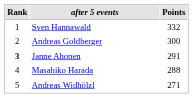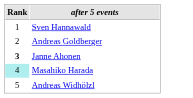 <table cellspacing="1" cellpadding="3" style="border:1px solid #aaa; font-size:86%;">
 <tr style="background:#e4e4e4;">
 <th style="border-bottom:1px solid #aaa; width:10px;">Rank</th>
 <th style="border-bottom:1px solid #aaa; width:200px;"><em>after 5 events</em></th>
-<th style="border-bottom:1px solid #aaa; width:20px;">Points</th>
 </tr>
 <tr>
 <td align=center>1</td>
 <td> <a href='#'>Sven Hannawald</a></td>
-<td align=center>332</td>
 </tr>
 <tr>
 <td align=center>2</td>
 <td> <a href='#'>Andreas Goldberger</a></td>
-<td align=center>300</td>
 </tr>
 <tr>
 <td align=center><strong>3</strong></td>
 <td> <a href='#'>Janne Ahonen</a></td>
-<td align=center>291</td>
 </tr>
 <tr>
-<td align=center>4</td>
+<td align=center style="background: paleturquoise;">4</td>
 <td> <a href='#'>Masahiko Harada</a></td>
-<td align=center>288</td>
 </tr>
 <tr>
 <td align=center>5</td>
 <td> <a href='#'>Andreas Widhölzl</a></td>
-<td align=center>271</td>
 </tr>
 </table>
